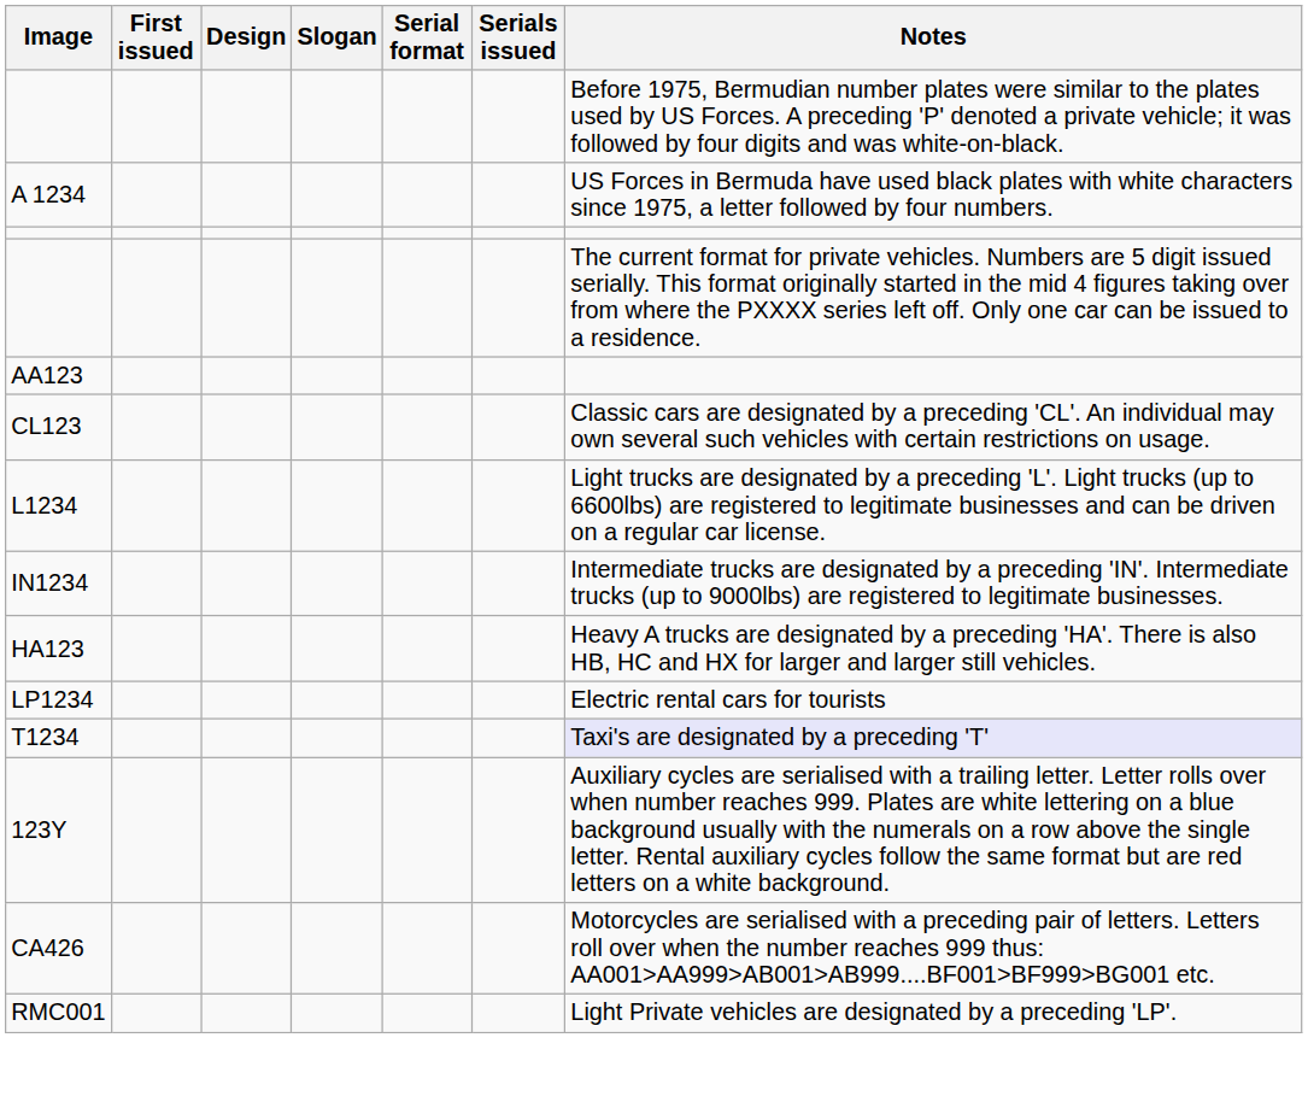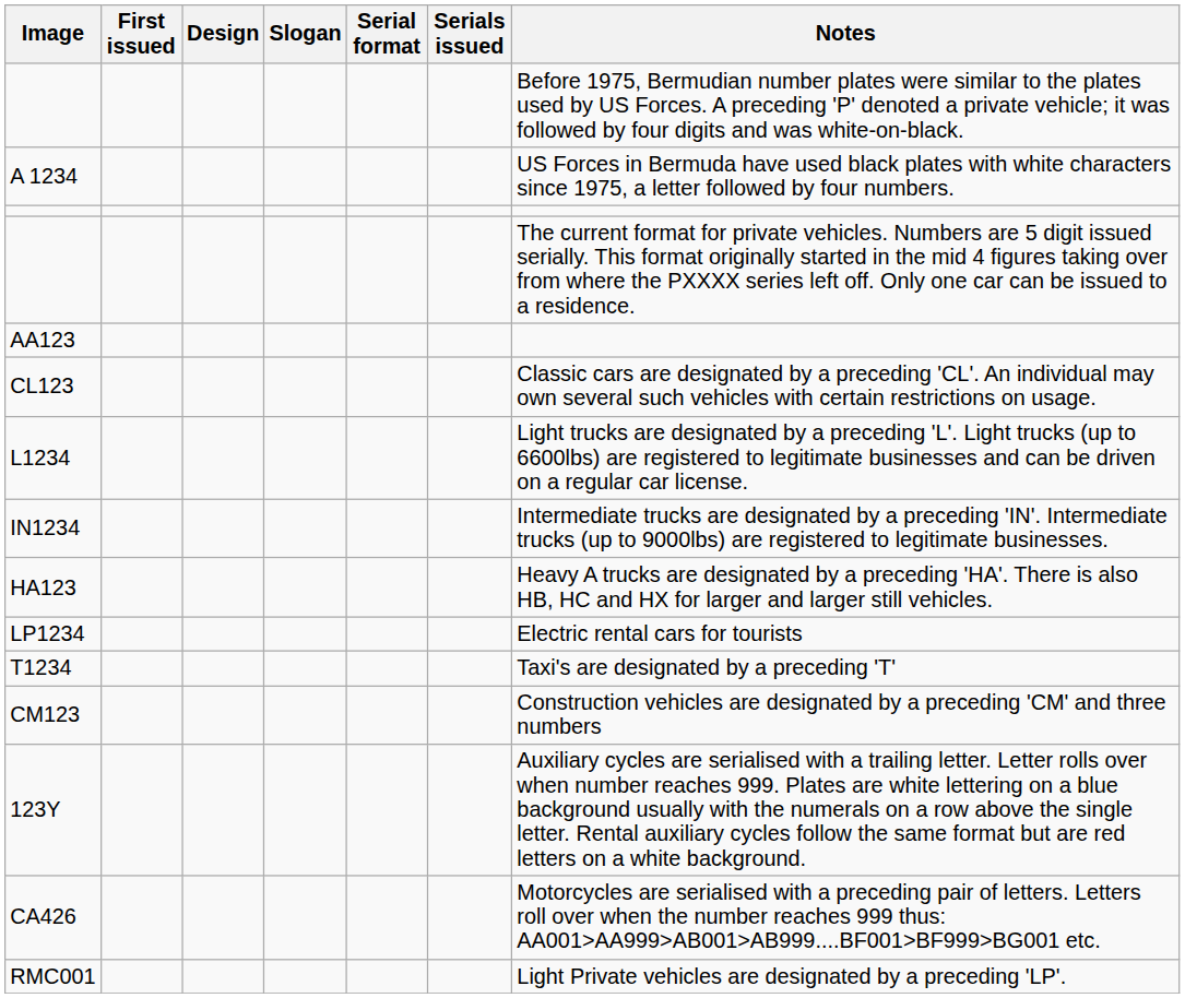 <table class="wikitable">
 <tr>
 <th>Image</th>
 <th>First issued</th>
 <th>Design</th>
 <th>Slogan</th>
 <th>Serial format</th>
 <th>Serials issued</th>
 <th>Notes</th>
 </tr>
 <tr>
 <td></td>
 <td></td>
 <td></td>
 <td></td>
 <td></td>
 <td></td>
 <td>Before 1975, Bermudian number plates were similar to the plates used by US Forces.  A preceding 'P' denoted a private vehicle; it was followed by four digits and was white-on-black.</td>
 </tr>
 <tr>
 <td><div>A 1234</div></td>
 <td></td>
 <td></td>
 <td></td>
 <td></td>
 <td></td>
 <td>US Forces in Bermuda have used black plates with white characters since 1975, a letter followed by four numbers.</td>
 </tr>
 <tr>
 <td></td>
 <td></td>
 <td></td>
 <td></td>
 <td></td>
 <td></td>
 <td></td>
 </tr>
 <tr>
 <td></td>
 <td></td>
 <td></td>
 <td></td>
 <td></td>
 <td></td>
 <td>The current format for private vehicles. Numbers are 5 digit issued serially. This format originally started in the mid 4 figures taking over from where the PXXXX series left off. Only one car can be issued to a residence.</td>
 </tr>
 <tr>
 <td><div>AA123</div></td>
 <td></td>
 <td></td>
 <td></td>
 <td></td>
 <td></td>
 <td></td>
 </tr>
 <tr>
 <td><div>CL123</div></td>
 <td></td>
 <td></td>
 <td></td>
 <td></td>
 <td></td>
 <td>Classic cars are designated by a preceding 'CL'. An individual may own several such vehicles with certain restrictions on usage.</td>
 </tr>
 <tr>
 <td><div>L1234</div></td>
 <td></td>
 <td></td>
 <td></td>
 <td></td>
 <td></td>
 <td>Light trucks are designated by a preceding 'L'. Light trucks (up to 6600lbs) are registered to legitimate businesses and can be driven on a regular car license.</td>
 </tr>
 <tr>
 <td><div>IN1234</div></td>
 <td></td>
 <td></td>
 <td></td>
 <td></td>
 <td></td>
 <td>Intermediate trucks are designated by a preceding 'IN'. Intermediate trucks (up to 9000lbs) are registered to legitimate businesses.</td>
 </tr>
 <tr>
 <td><div>HA123</div></td>
 <td></td>
 <td></td>
 <td></td>
 <td></td>
 <td></td>
 <td>Heavy A trucks are designated by a preceding 'HA'. There is also HB, HC and HX for larger and larger still vehicles.</td>
 </tr>
 <tr>
 <td><div>LP1234</div></td>
 <td></td>
 <td></td>
 <td></td>
 <td></td>
 <td></td>
 <td>Electric rental cars for tourists</td>
 </tr>
 <tr>
 <td><div>T1234</div></td>
 <td></td>
 <td></td>
 <td></td>
 <td></td>
 <td></td>
-<td style="background: lavender;">Taxi's are designated by a preceding 'T'</td>
+<td>Taxi's are designated by a preceding 'T'</td>
+</tr>
+<tr>
+<td><div>CM123</div></td>
+<td></td>
+<td></td>
+<td></td>
+<td></td>
+<td></td>
+<td>Construction vehicles are designated by a preceding 'CM' and three numbers </td>
 </tr>
 <tr>
 <td><div>123Y</div></td>
 <td></td>
 <td></td>
 <td></td>
 <td></td>
 <td></td>
 <td>Auxiliary cycles are serialised with a trailing letter. Letter rolls over when number reaches 999. Plates are white lettering on a blue background usually with the numerals on a row above the single letter. Rental auxiliary cycles follow the same format but are red letters on a white background.</td>
 </tr>
 <tr>
 <td><div>CA426</div></td>
 <td></td>
 <td></td>
 <td></td>
 <td></td>
 <td></td>
 <td>Motorcycles are serialised with a preceding pair of letters. Letters roll over when the number reaches 999 thus: AA001>AA999>AB001>AB999....BF001>BF999>BG001 etc.</td>
 </tr>
 <tr>
 <td><div>RMC001</div></td>
 <td></td>
 <td></td>
 <td></td>
 <td></td>
 <td></td>
 <td>Light Private vehicles are designated by a preceding 'LP'.</td>
 </tr>
 </table>
